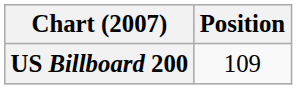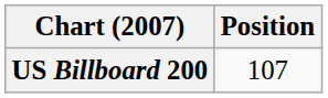 <table class="wikitable plainrowheaders" style="text-align:center">
 <tr>
 <th scope="col">Chart (2007)</th>
 <th scope="col">Position</th>
 </tr>
 <tr>
 <th scope="row">US <em>Billboard</em> 200</th>
-<td>109</td>
+<td>107</td>
 </tr>
 </table>
